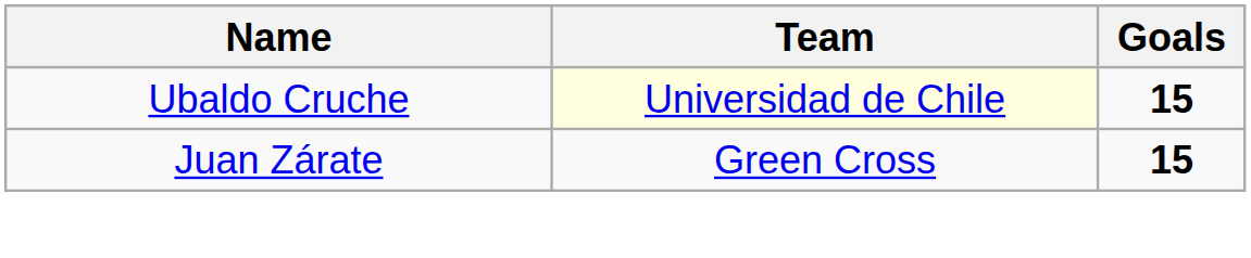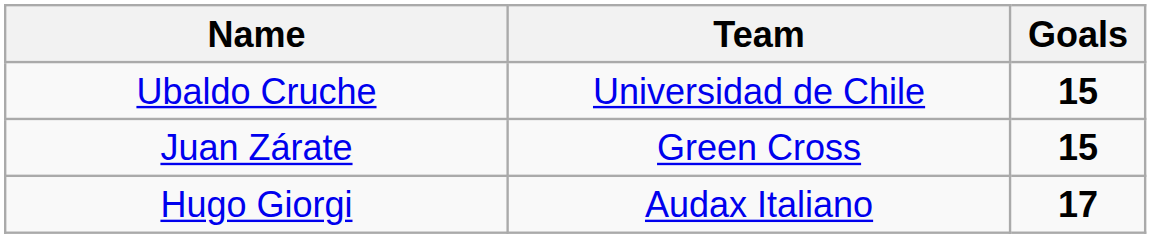 <table class="wikitable" style="font-size:95%; text-align:center;">
 <tr>
 <th width="205">Name</th>
 <th width="205">Team</th>
 <th width="50">Goals</th>
 </tr>
 <tr>
 <td> <a href='#'>Ubaldo Cruche</a></td>
-<td style="background: lightyellow;"><a href='#'>Universidad de Chile</a></td>
+<td><a href='#'>Universidad de Chile</a></td>
 <td><strong>15</strong></td>
 </tr>
 <tr>
 <td> <a href='#'>Juan Zárate</a></td>
 <td><a href='#'>Green Cross</a></td>
 <td><strong>15</strong></td>
 </tr>
+<tr>
+<td> <a href='#'>Hugo Giorgi</a></td>
+<td><a href='#'>Audax Italiano</a></td>
+<td><strong>17</strong></td>
+</tr>
 </table>
